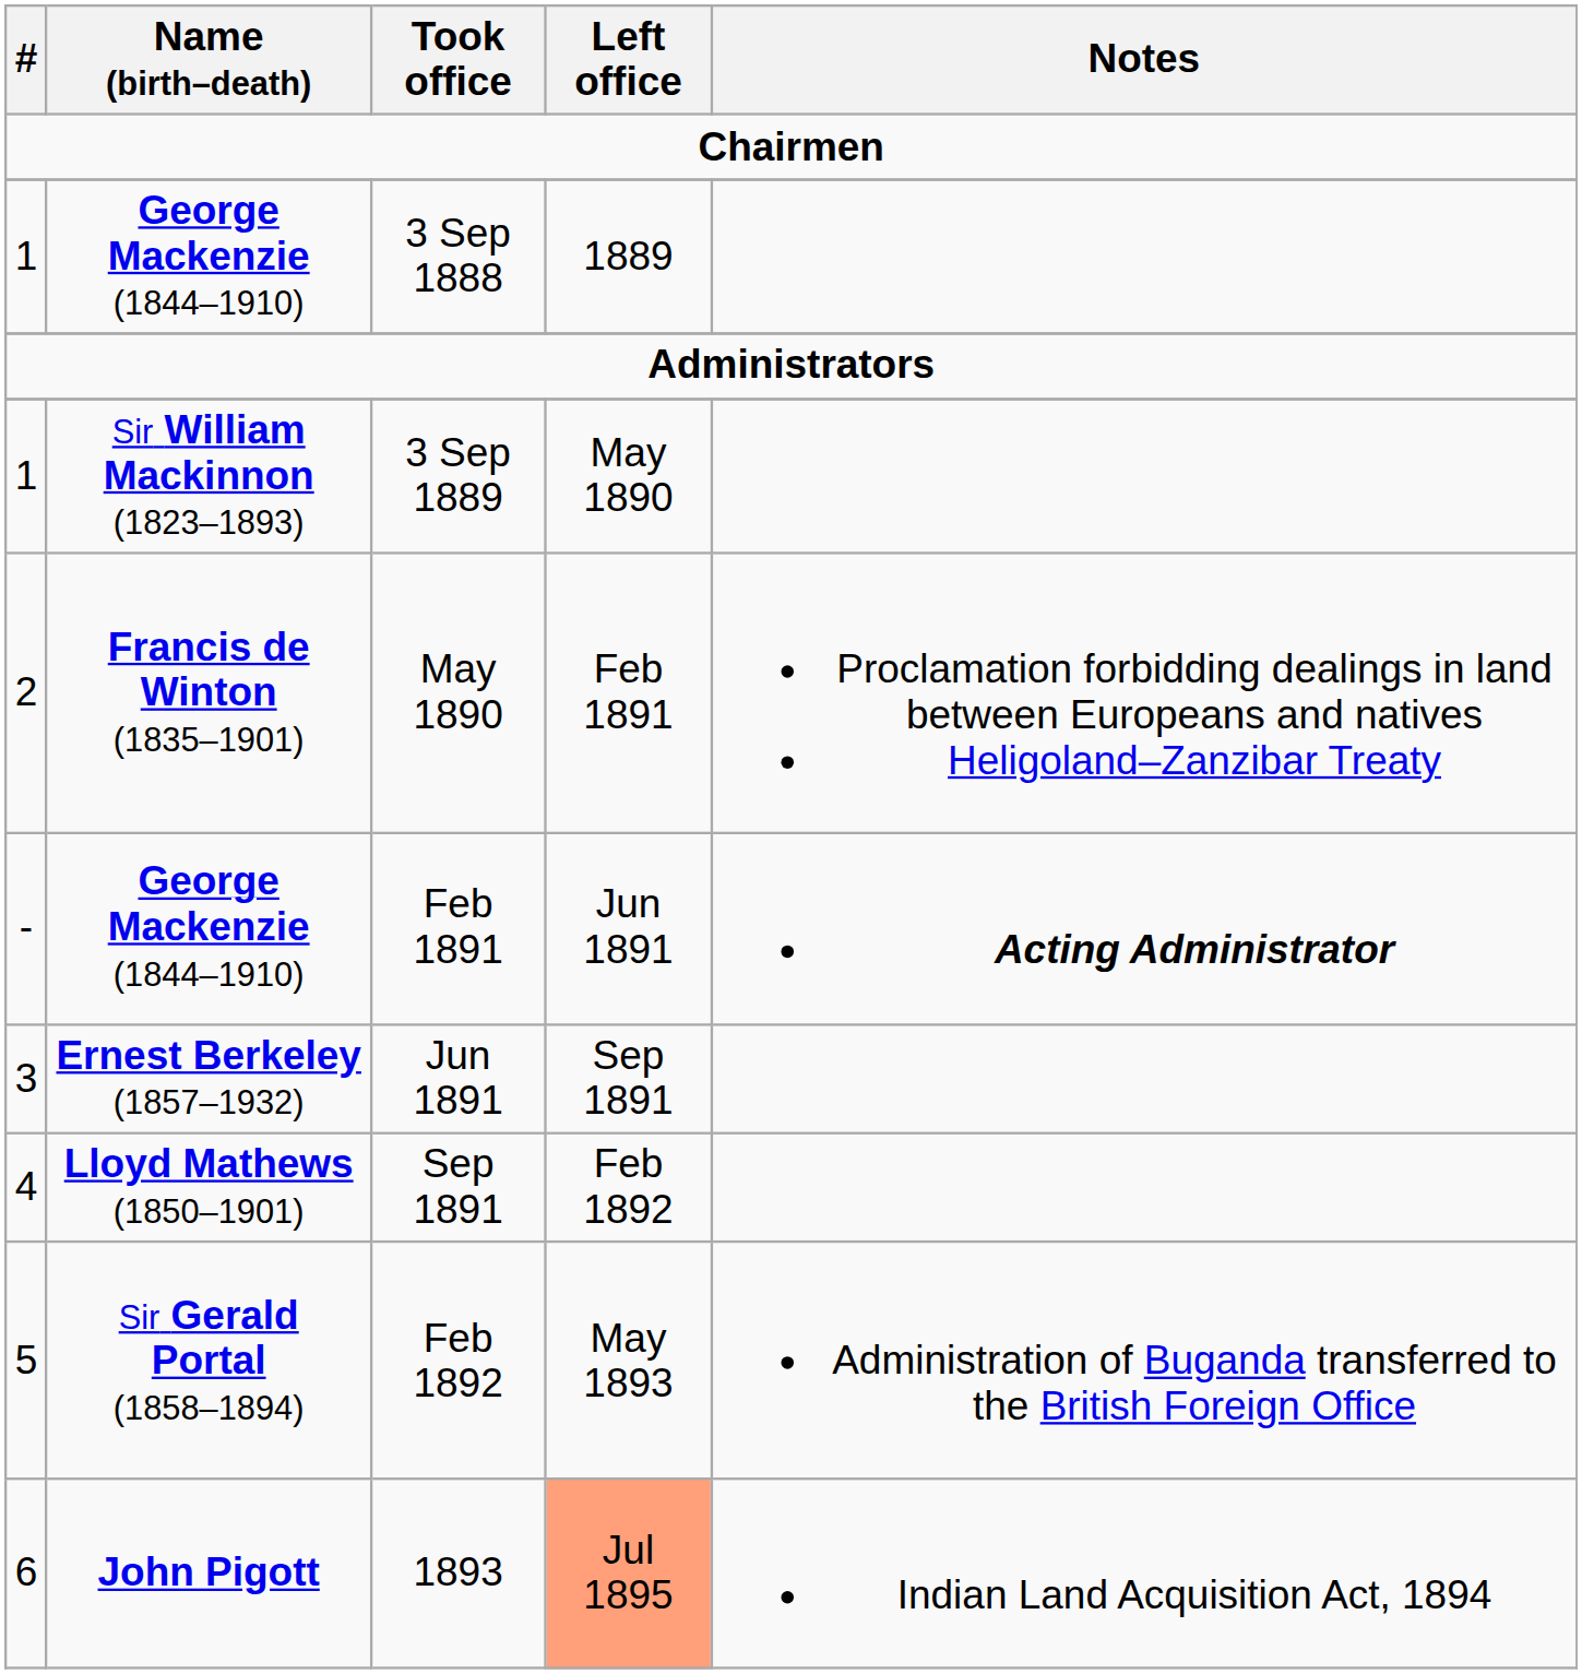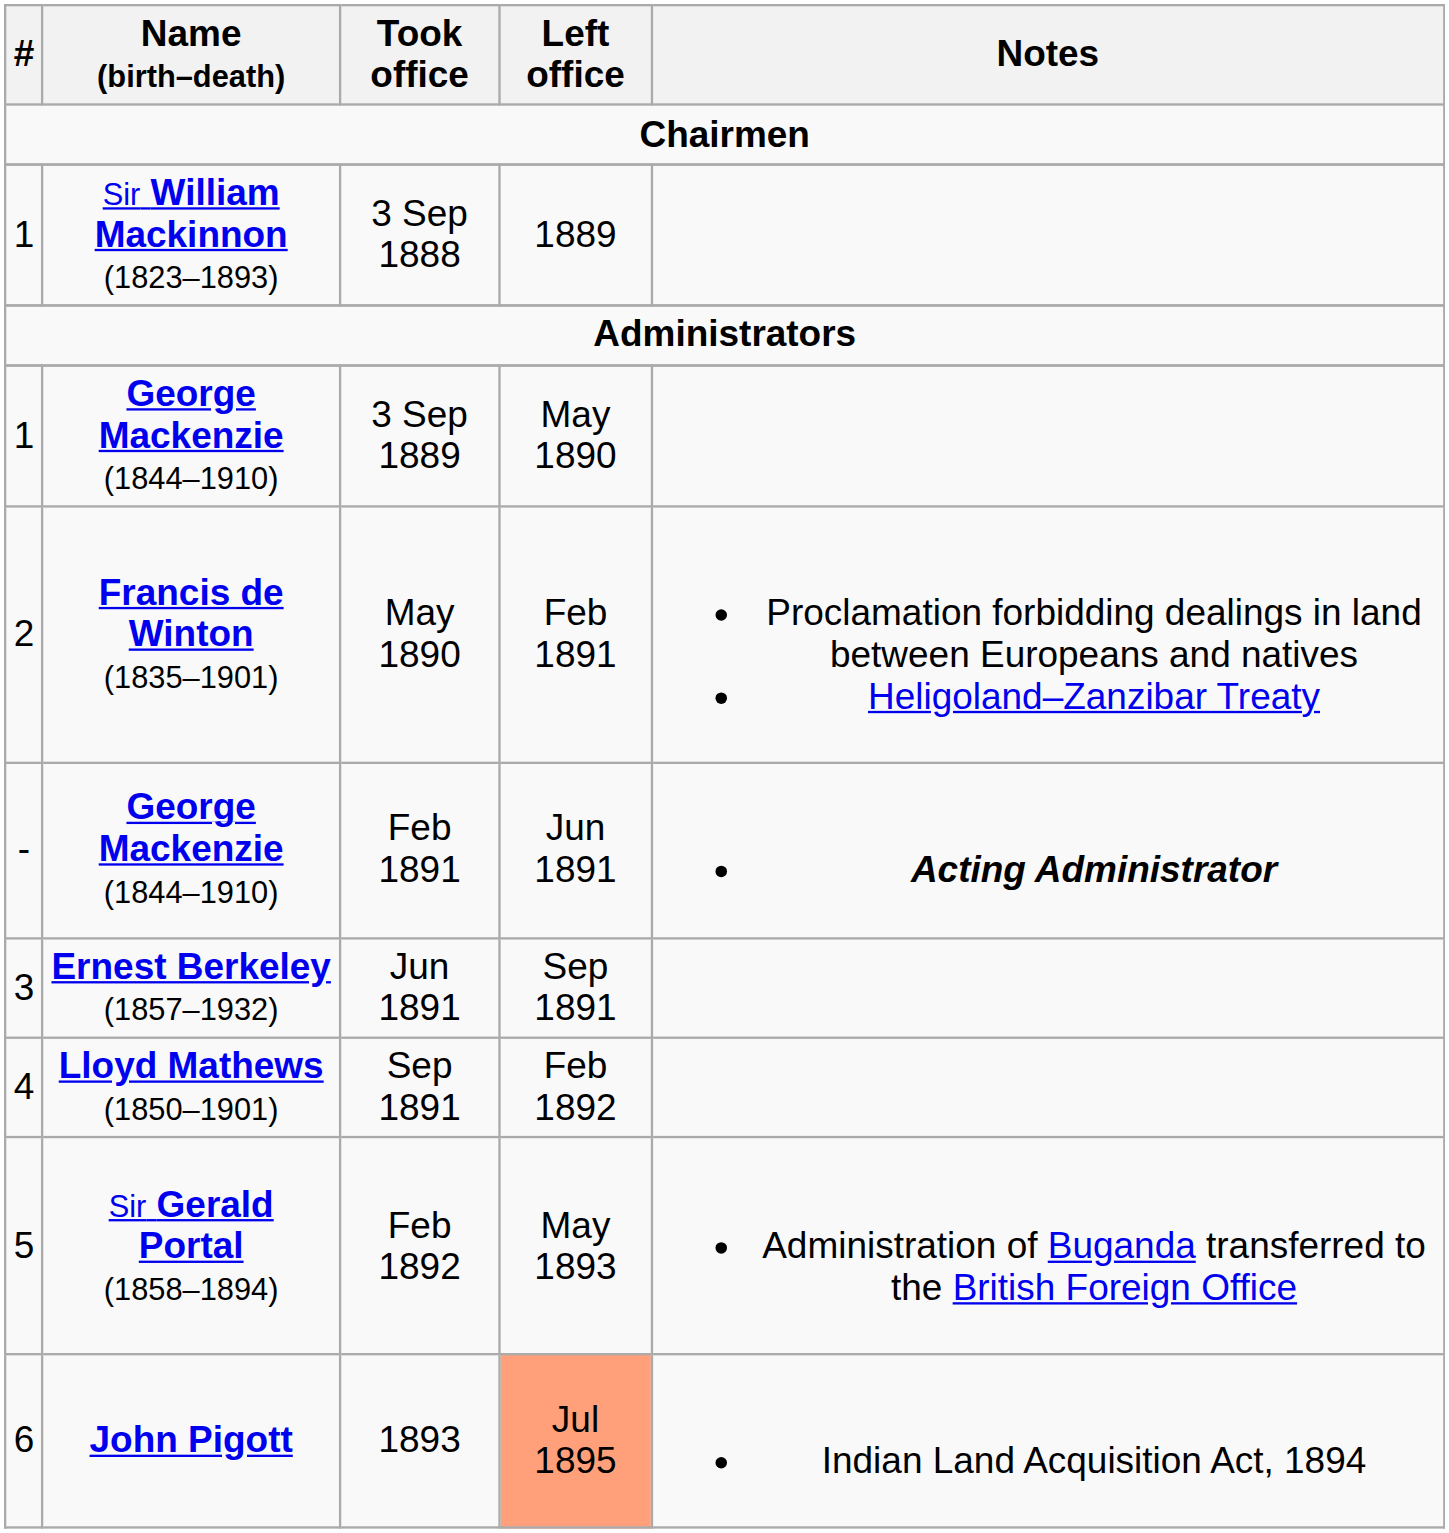 <table class="wikitable" width="100%" style="text-align:center;">
 <tr>
 <th>#</th>
 <th>Name<br><small>(birth–death)</small></th>
 <th>Took office</th>
 <th>Left office</th>
 <th>Notes</th>
 </tr>
 <tr align=center>
 <td colspan="7"><strong>Chairmen</strong></td>
 </tr>
 <tr align=center>
 </tr>
 <tr>
 <td>1</td>
-<td><a href='#'><strong>George Mackenzie</strong></a><br><small>(1844–1910)</small></td>
+<td><a href='#'><small>Sir</small> <strong>William Mackinnon</strong></a><br><small>(1823–1893)</small></td>
 <td>3 Sep 1888</td>
 <td>1889</td>
 <td></td>
 </tr>
 <tr>
 </tr>
 <tr align=center>
 <td colspan="7"><strong>Administrators</strong></td>
 </tr>
 <tr align=center>
 </tr>
 <tr>
 <td>1</td>
-<td><a href='#'><small>Sir</small> <strong>William Mackinnon</strong></a><br><small>(1823–1893)</small></td>
+<td><a href='#'><strong>George Mackenzie</strong></a><br><small>(1844–1910)</small></td>
 <td>3 Sep 1889</td>
 <td>May 1890</td>
 <td></td>
 </tr>
 <tr>
 <td>2</td>
 <td><strong><a href='#'>Francis de Winton</a></strong><br><small>(1835–1901)</small></td>
 <td>May 1890</td>
 <td>Feb 1891</td>
 <td><br><ul><li>Proclamation forbidding dealings in land between Europeans and natives</li><li><a href='#'>Heligoland–Zanzibar Treaty</a></li></ul></td>
 </tr>
 <tr>
 <td>-</td>
 <td><a href='#'><strong>George Mackenzie</strong></a><br><small>(1844–1910)</small></td>
 <td>Feb 1891</td>
 <td>Jun 1891</td>
 <td><br><ul><li><strong><em>Acting Administrator</em></strong></li></ul></td>
 </tr>
 <tr>
 <td>3</td>
 <td><a href='#'><strong>Ernest Berkeley</strong></a><br><small>(1857–1932)</small></td>
 <td>Jun 1891</td>
 <td>Sep 1891</td>
 <td></td>
 </tr>
 <tr>
 <td>4</td>
 <td><strong><a href='#'>Lloyd Mathews</a></strong><br><small>(1850–1901)</small></td>
 <td>Sep 1891</td>
 <td>Feb 1892</td>
 <td></td>
 </tr>
 <tr>
 <td>5</td>
 <td><a href='#'><small>Sir</small> <strong>Gerald Portal</strong></a><br><small>(1858–1894)</small></td>
 <td>Feb 1892</td>
 <td>May 1893</td>
 <td><br><ul><li>Administration of <a href='#'>Buganda</a> transferred to the <a href='#'>British Foreign Office</a></li></ul></td>
 </tr>
 <tr>
 <td>6</td>
 <td><strong><a href='#'>John Pigott</a></strong></td>
 <td>1893</td>
 <td style="background: lightsalmon;">Jul 1895</td>
 <td><br><ul><li>Indian Land Acquisition Act, 1894</li></ul></td>
 </tr>
 </table>
